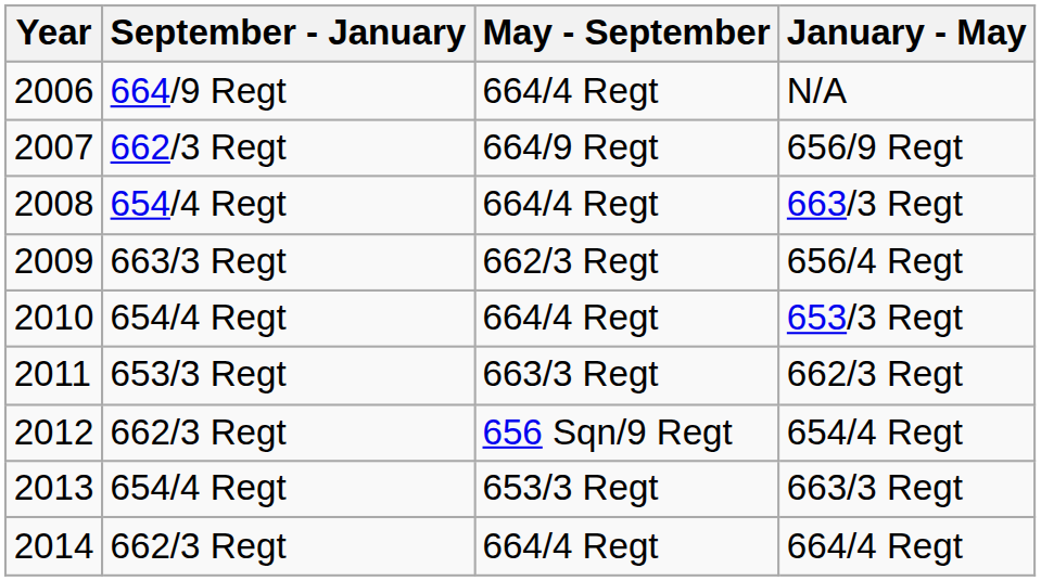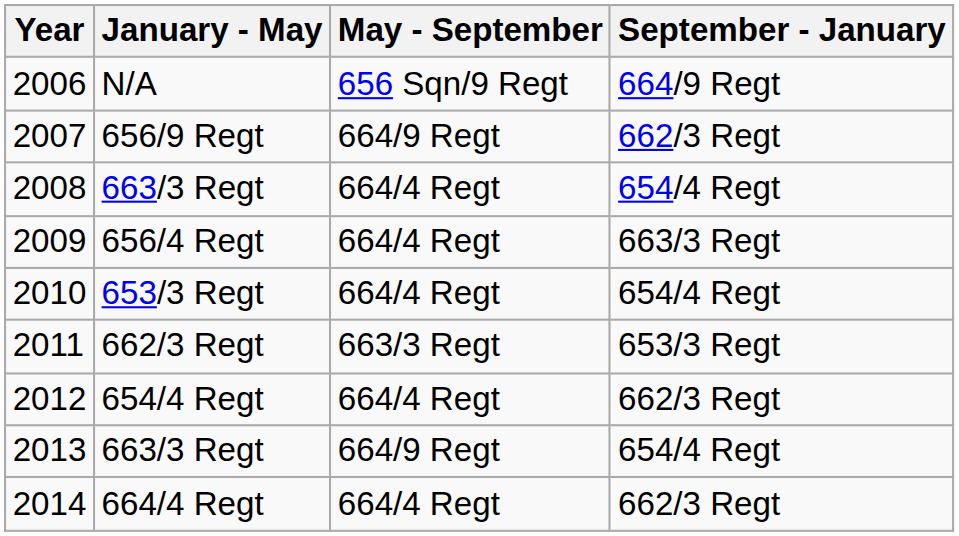 <table class="wikitable">
 <tr>
 <th>Year</th>
+<th>January - May</th>
+<th>May - September</th>
 <th>September - January</th>
-<th>May - September</th>
-<th>January - May</th>
 </tr>
 <tr>
 <td>2006</td>
+<td>N/A</td>
+<td><a href='#'>656</a> Sqn/9 Regt</td>
 <td><a href='#'>664</a>/9 Regt</td>
-<td>664/4 Regt</td>
-<td>N/A</td>
 </tr>
 <tr>
 <td>2007</td>
+<td>656/9 Regt</td>
+<td>664/9 Regt</td>
 <td><a href='#'>662</a>/3 Regt</td>
-<td>664/9 Regt</td>
-<td>656/9 Regt</td>
 </tr>
 <tr>
 <td>2008</td>
+<td><a href='#'>663</a>/3 Regt</td>
+<td>664/4 Regt</td>
 <td><a href='#'>654</a>/4 Regt</td>
-<td>664/4 Regt</td>
-<td><a href='#'>663</a>/3 Regt</td>
 </tr>
 <tr>
 <td>2009</td>
+<td>656/4 Regt</td>
+<td>664/4 Regt</td>
 <td>663/3 Regt</td>
-<td>662/3 Regt</td>
-<td>656/4 Regt</td>
 </tr>
 <tr>
 <td>2010</td>
+<td><a href='#'>653</a>/3 Regt</td>
+<td>664/4 Regt</td>
 <td>654/4 Regt</td>
-<td>664/4 Regt</td>
-<td><a href='#'>653</a>/3 Regt</td>
 </tr>
 <tr>
 <td>2011</td>
+<td>662/3 Regt</td>
+<td>663/3 Regt</td>
 <td>653/3 Regt</td>
-<td>663/3 Regt</td>
+</tr>
+<tr>
+<td>2012</td>
+<td>654/4 Regt</td>
+<td>664/4 Regt</td>
 <td>662/3 Regt</td>
 </tr>
 <tr>
-<td>2012</td>
-<td>662/3 Regt</td>
-<td><a href='#'>656</a> Sqn/9 Regt</td>
+<td>2013</td>
+<td>663/3 Regt</td>
+<td>664/9 Regt</td>
 <td>654/4 Regt</td>
 </tr>
 <tr>
-<td>2013</td>
-<td>654/4 Regt</td>
-<td>653/3 Regt</td>
-<td>663/3 Regt</td>
-</tr>
-<tr>
 <td>2014</td>
-<td>662/3 Regt</td>
 <td>664/4 Regt</td>
 <td>664/4 Regt</td>
+<td>662/3 Regt</td>
 </tr>
 </table>
